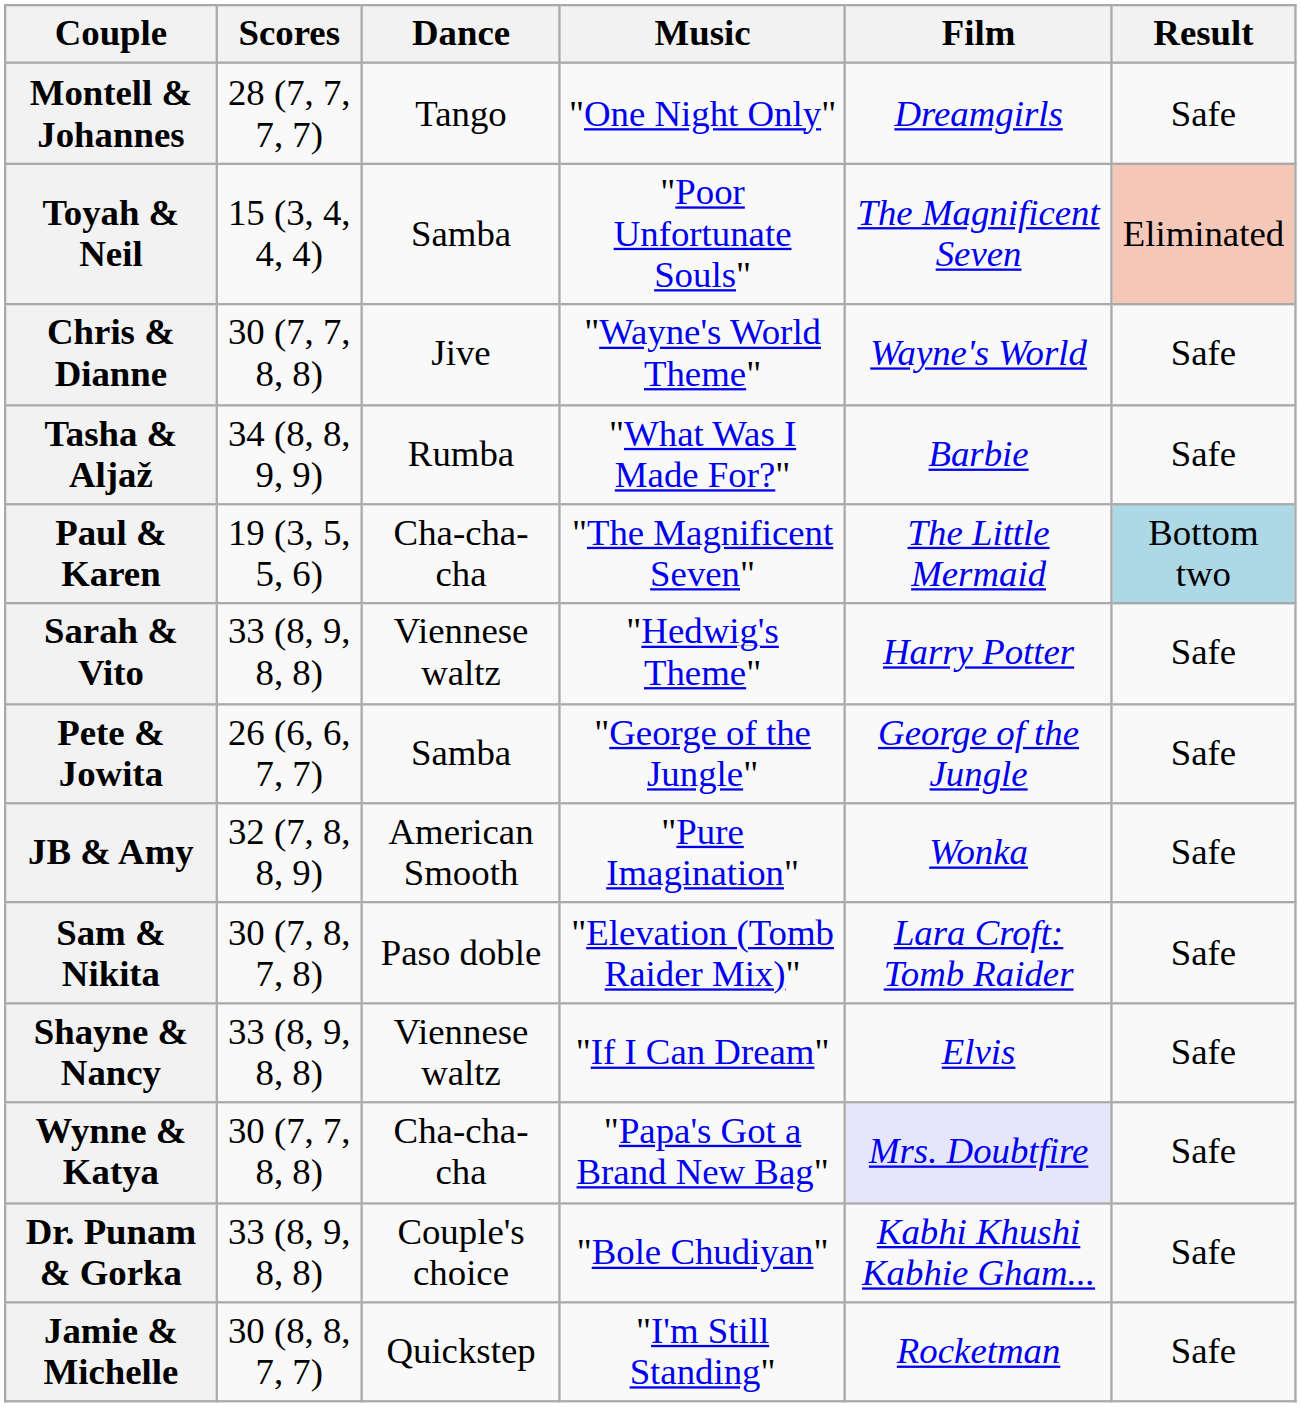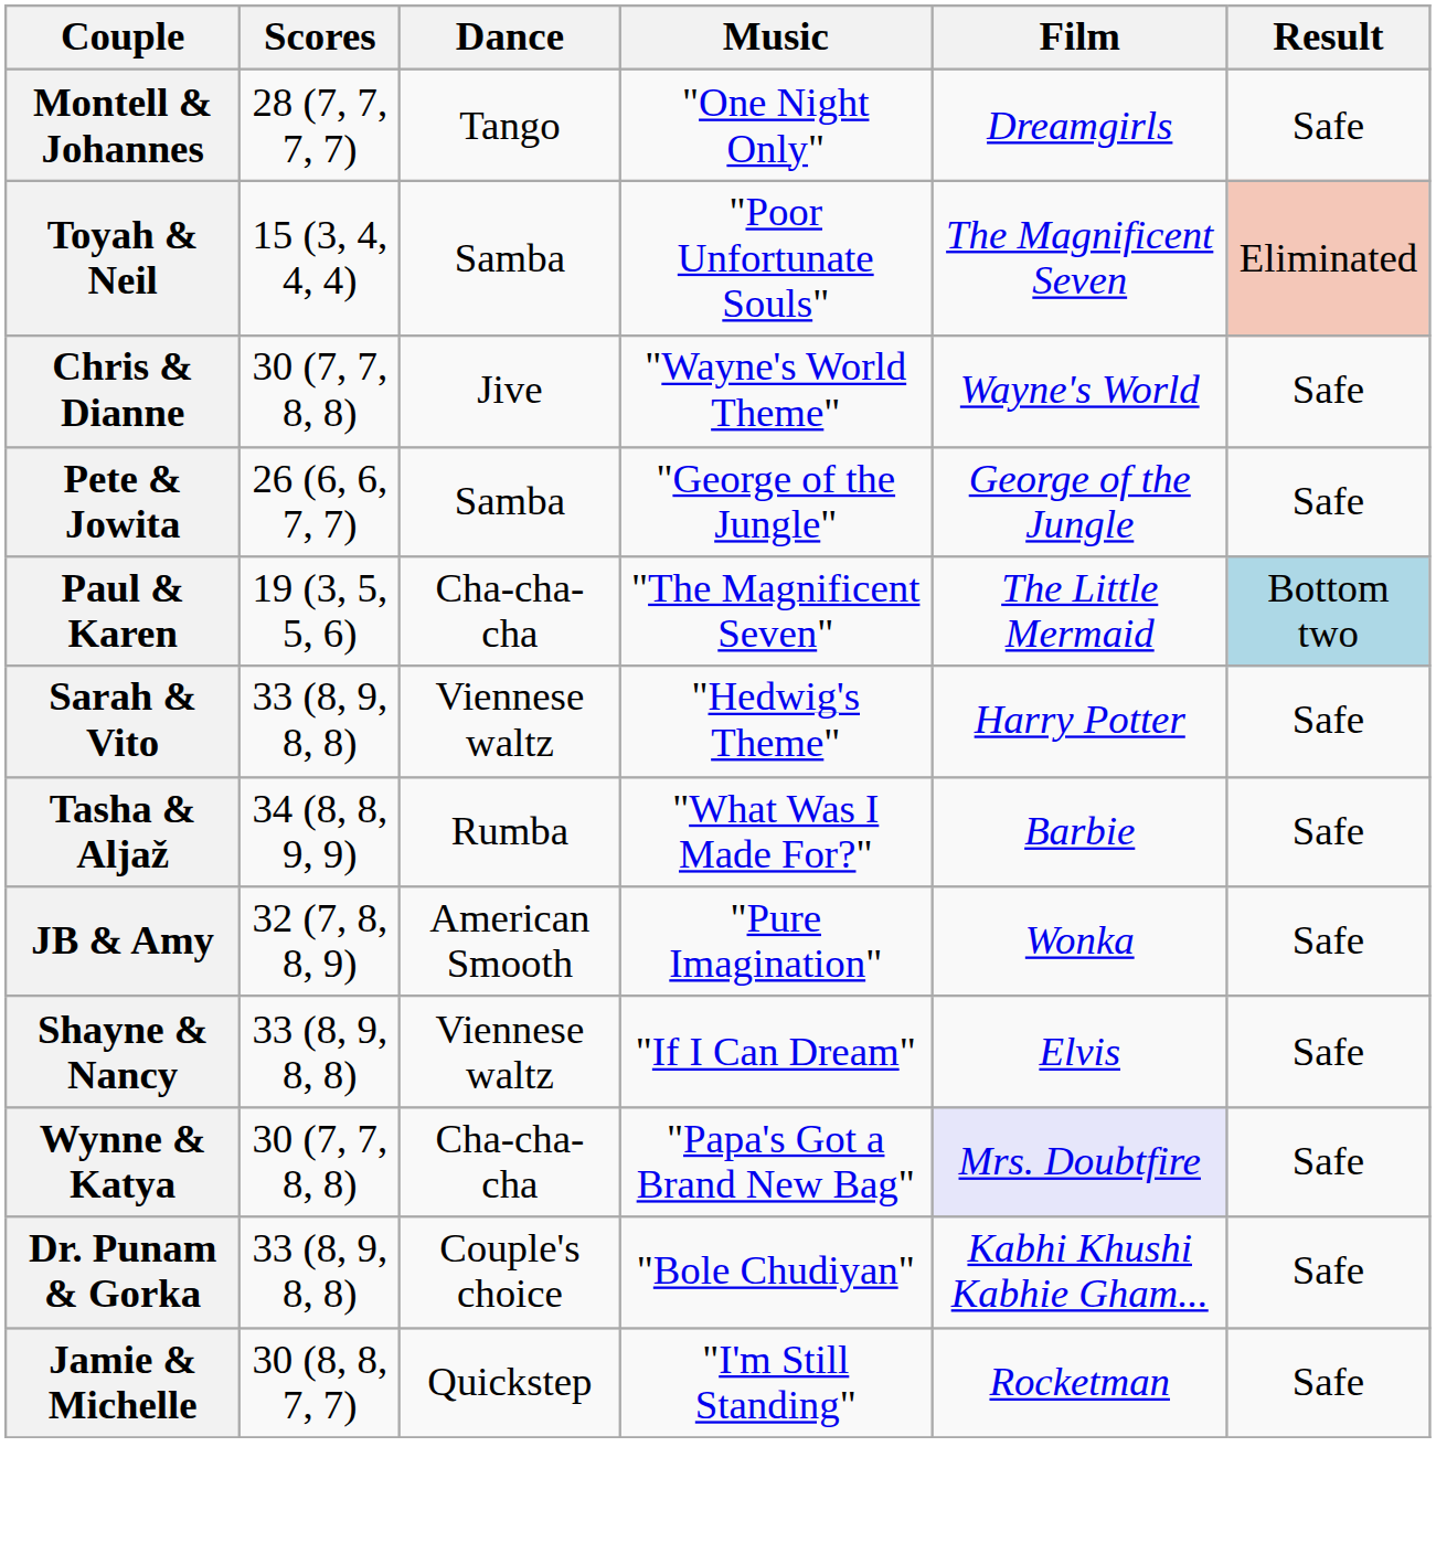 <table class="wikitable sortable" style="text-align:center; width: 90%">
 <tr>
 <th scope="col">Couple</th>
 <th scope="col">Scores</th>
 <th class="unsortable" scope="col">Dance</th>
 <th class="unsortable" scope="col">Music</th>
 <th class="unsortable" scope="col">Film</th>
 <th class="unsortable" scope="col">Result</th>
 </tr>
 <tr>
 <th scope="row">Montell & Johannes</th>
 <td>28 (7, 7, 7, 7)</td>
 <td>Tango</td>
 <td>"<a href='#'>One Night Only</a>"</td>
 <td><em><a href='#'>Dreamgirls</a></em></td>
 <td>Safe</td>
 </tr>
 <tr>
 <th scope="row">Toyah & Neil</th>
 <td>15 (3, 4, 4, 4)</td>
 <td>Samba</td>
 <td>"<a href='#'>Poor Unfortunate Souls</a>"</td>
 <td><em><a href='#'>The Magnificent Seven</a></em></td>
 <td bgcolor="f4c7b8">Eliminated</td>
 </tr>
 <tr>
 <th scope="row">Chris & Dianne</th>
 <td>30 (7, 7, 8, 8)</td>
 <td>Jive</td>
 <td>"<a href='#'>Wayne's World Theme</a>"</td>
 <td><em><a href='#'>Wayne's World</a></em></td>
 <td>Safe</td>
 </tr>
 <tr>
-<th scope="row">Tasha & Aljaž</th>
-<td>34 (8, 8, 9, 9)</td>
-<td>Rumba</td>
-<td>"<a href='#'>What Was I Made For?</a>"</td>
-<td><em><a href='#'>Barbie</a></em></td>
+<th scope="row">Pete & Jowita</th>
+<td>26 (6, 6, 7, 7)</td>
+<td>Samba</td>
+<td>"<a href='#'>George of the Jungle</a>"</td>
+<td><em><a href='#'>George of the Jungle</a></em></td>
 <td>Safe</td>
 </tr>
 <tr>
 <th scope="row">Paul & Karen</th>
 <td>19 (3, 5, 5, 6)</td>
 <td>Cha-cha-cha</td>
 <td>"<a href='#'>The Magnificent Seven</a>"</td>
 <td><em><a href='#'>The Little Mermaid</a></em></td>
 <td bgcolor="lightblue">Bottom two</td>
 </tr>
 <tr>
 <th scope="row">Sarah & Vito</th>
 <td>33 (8, 9, 8, 8)</td>
 <td>Viennese waltz</td>
 <td>"<a href='#'>Hedwig's Theme</a>"</td>
 <td><em><a href='#'>Harry Potter</a></em></td>
 <td>Safe</td>
 </tr>
 <tr>
-<th scope="row">Pete & Jowita</th>
-<td>26 (6, 6, 7, 7)</td>
-<td>Samba</td>
-<td>"<a href='#'>George of the Jungle</a>"</td>
-<td><em><a href='#'>George of the Jungle</a></em></td>
+<th scope="row">Tasha & Aljaž</th>
+<td>34 (8, 8, 9, 9)</td>
+<td>Rumba</td>
+<td>"<a href='#'>What Was I Made For?</a>"</td>
+<td><em><a href='#'>Barbie</a></em></td>
 <td>Safe</td>
 </tr>
 <tr>
 <th scope="row">JB & Amy</th>
 <td>32 (7, 8, 8, 9)</td>
 <td>American Smooth</td>
 <td>"<a href='#'>Pure Imagination</a>"</td>
 <td><em><a href='#'>Wonka</a></em></td>
-<td>Safe</td>
-</tr>
-<tr>
-<th scope="row">Sam & Nikita</th>
-<td>30 (7, 8, 7, 8)</td>
-<td>Paso doble</td>
-<td>"<a href='#'>Elevation (Tomb Raider Mix)</a>"</td>
-<td><em><a href='#'>Lara Croft: Tomb Raider</a></em></td>
 <td>Safe</td>
 </tr>
 <tr>
 <th scope="row">Shayne & Nancy</th>
 <td>33 (8, 9, 8, 8)</td>
 <td>Viennese waltz</td>
 <td>"<a href='#'>If I Can Dream</a>"</td>
 <td><em><a href='#'>Elvis</a></em></td>
 <td>Safe</td>
 </tr>
 <tr>
 <th scope="row">Wynne & Katya</th>
 <td>30 (7, 7, 8, 8)</td>
 <td>Cha-cha-cha</td>
 <td>"<a href='#'>Papa's Got a Brand New Bag</a>"</td>
 <td style="background: lavender;"><em><a href='#'>Mrs. Doubtfire</a></em></td>
 <td>Safe</td>
 </tr>
 <tr>
 <th scope="row">Dr. Punam & Gorka</th>
 <td>33 (8, 9, 8, 8)</td>
 <td>Couple's choice</td>
 <td>"<a href='#'>Bole Chudiyan</a>"</td>
 <td><em><a href='#'>Kabhi Khushi Kabhie Gham...</a></em></td>
 <td>Safe</td>
 </tr>
 <tr>
 <th scope="row">Jamie & Michelle</th>
 <td>30 (8, 8, 7, 7)</td>
 <td>Quickstep</td>
 <td>"<a href='#'>I'm Still Standing</a>"</td>
 <td><em><a href='#'>Rocketman</a></em></td>
 <td>Safe</td>
 </tr>
 </table>
